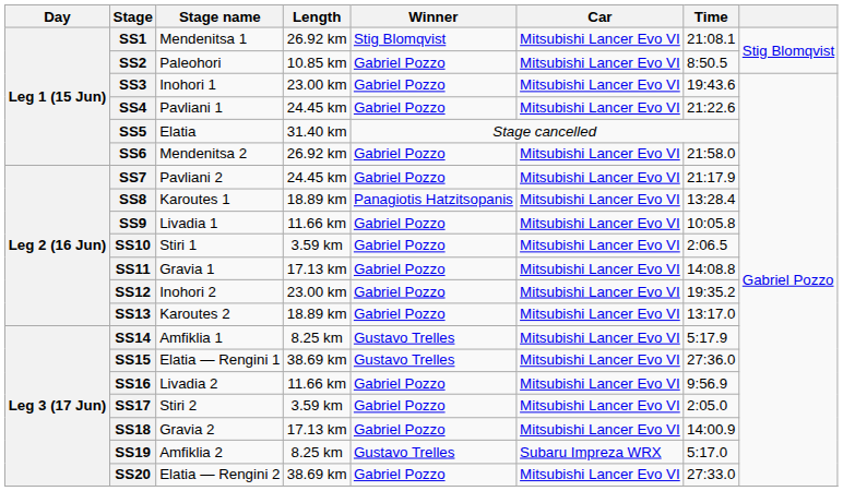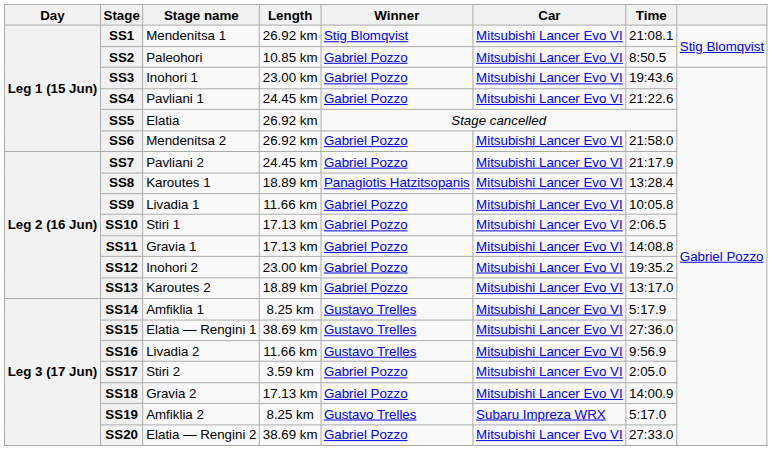 <table class="wikitable" style="font-size: 85%;">
 <tr>
 <th>Day</th>
 <th>Stage</th>
 <th>Stage name</th>
 <th>Length</th>
 <th>Winner</th>
 <th>Car</th>
 <th>Time</th>
 <th></th>
 </tr>
 <tr>
 <th rowspan="6">Leg 1 (15 Jun)</th>
 <th>SS1</th>
 <td>Mendenitsa 1</td>
 <td align="center">26.92 km</td>
 <td> <a href='#'>Stig Blomqvist</a></td>
 <td><a href='#'>Mitsubishi Lancer Evo VI</a></td>
 <td>21:08.1</td>
 <td rowspan="2"> <a href='#'>Stig Blomqvist</a></td>
 </tr>
 <tr>
 <th>SS2</th>
 <td>Paleohori</td>
 <td align="center">10.85 km</td>
 <td> <a href='#'>Gabriel Pozzo</a></td>
 <td><a href='#'>Mitsubishi Lancer Evo VI</a></td>
 <td>8:50.5</td>
 </tr>
 <tr>
 <th>SS3</th>
 <td>Inohori 1</td>
 <td align="center">23.00 km</td>
 <td> <a href='#'>Gabriel Pozzo</a></td>
 <td><a href='#'>Mitsubishi Lancer Evo VI</a></td>
 <td>19:43.6</td>
 <td rowspan="18"> <a href='#'>Gabriel Pozzo</a></td>
 </tr>
 <tr>
 <th>SS4</th>
 <td>Pavliani 1</td>
 <td align="center">24.45 km</td>
 <td> <a href='#'>Gabriel Pozzo</a></td>
 <td><a href='#'>Mitsubishi Lancer Evo VI</a></td>
 <td>21:22.6</td>
 </tr>
 <tr>
 <th>SS5</th>
 <td>Elatia</td>
-<td align="center">31.40 km</td>
+<td align="center">26.92 km</td>
 <td colspan="3" align="center"><em>Stage cancelled</em></td>
 </tr>
 <tr>
 <th>SS6</th>
 <td>Mendenitsa 2</td>
 <td align="center">26.92 km</td>
 <td> <a href='#'>Gabriel Pozzo</a></td>
 <td><a href='#'>Mitsubishi Lancer Evo VI</a></td>
 <td>21:58.0</td>
 </tr>
 <tr>
 <th rowspan="7">Leg 2 (16 Jun)</th>
 <th>SS7</th>
 <td>Pavliani 2</td>
 <td align="center">24.45 km</td>
 <td> <a href='#'>Gabriel Pozzo</a></td>
 <td><a href='#'>Mitsubishi Lancer Evo VI</a></td>
 <td>21:17.9</td>
 </tr>
 <tr>
 <th>SS8</th>
 <td>Karoutes 1</td>
 <td align="center">18.89 km</td>
 <td> <a href='#'>Panagiotis Hatzitsopanis</a></td>
 <td><a href='#'>Mitsubishi Lancer Evo VI</a></td>
 <td>13:28.4</td>
 </tr>
 <tr>
 <th>SS9</th>
 <td>Livadia 1</td>
 <td align="center">11.66 km</td>
 <td> <a href='#'>Gabriel Pozzo</a></td>
 <td><a href='#'>Mitsubishi Lancer Evo VI</a></td>
 <td>10:05.8</td>
 </tr>
 <tr>
 <th>SS10</th>
 <td>Stiri 1</td>
-<td align="center">3.59 km</td>
+<td align="center">17.13 km</td>
 <td> <a href='#'>Gabriel Pozzo</a></td>
 <td><a href='#'>Mitsubishi Lancer Evo VI</a></td>
 <td>2:06.5</td>
 </tr>
 <tr>
 <th>SS11</th>
 <td>Gravia 1</td>
 <td align="center">17.13 km</td>
 <td> <a href='#'>Gabriel Pozzo</a></td>
 <td><a href='#'>Mitsubishi Lancer Evo VI</a></td>
 <td>14:08.8</td>
 </tr>
 <tr>
 <th>SS12</th>
 <td>Inohori 2</td>
 <td align="center">23.00 km</td>
 <td> <a href='#'>Gabriel Pozzo</a></td>
 <td><a href='#'>Mitsubishi Lancer Evo VI</a></td>
 <td>19:35.2</td>
 </tr>
 <tr>
 <th>SS13</th>
 <td>Karoutes 2</td>
 <td align="center">18.89 km</td>
 <td> <a href='#'>Gabriel Pozzo</a></td>
 <td><a href='#'>Mitsubishi Lancer Evo VI</a></td>
 <td>13:17.0</td>
 </tr>
 <tr>
 <th rowspan="7">Leg 3 (17 Jun)</th>
 <th>SS14</th>
 <td>Amfiklia 1</td>
 <td align="center">8.25 km</td>
 <td> <a href='#'>Gustavo Trelles</a></td>
 <td><a href='#'>Mitsubishi Lancer Evo VI</a></td>
 <td>5:17.9</td>
 </tr>
 <tr>
 <th>SS15</th>
 <td>Elatia — Rengini 1</td>
 <td align="center">38.69 km</td>
 <td> <a href='#'>Gustavo Trelles</a></td>
 <td><a href='#'>Mitsubishi Lancer Evo VI</a></td>
 <td>27:36.0</td>
 </tr>
 <tr>
 <th>SS16</th>
 <td>Livadia 2</td>
 <td align="center">11.66 km</td>
-<td> <a href='#'>Gabriel Pozzo</a></td>
+<td> <a href='#'>Gustavo Trelles</a></td>
 <td><a href='#'>Mitsubishi Lancer Evo VI</a></td>
 <td>9:56.9</td>
 </tr>
 <tr>
 <th>SS17</th>
 <td>Stiri 2</td>
 <td align="center">3.59 km</td>
 <td> <a href='#'>Gabriel Pozzo</a></td>
 <td><a href='#'>Mitsubishi Lancer Evo VI</a></td>
 <td>2:05.0</td>
 </tr>
 <tr>
 <th>SS18</th>
 <td>Gravia 2</td>
 <td align="center">17.13 km</td>
 <td> <a href='#'>Gabriel Pozzo</a></td>
 <td><a href='#'>Mitsubishi Lancer Evo VI</a></td>
 <td>14:00.9</td>
 </tr>
 <tr>
 <th>SS19</th>
 <td>Amfiklia 2</td>
 <td align="center">8.25 km</td>
 <td> <a href='#'>Gustavo Trelles</a></td>
 <td><a href='#'>Subaru Impreza WRX</a></td>
 <td>5:17.0</td>
 </tr>
 <tr>
 <th>SS20</th>
 <td>Elatia — Rengini 2</td>
 <td align="center">38.69 km</td>
 <td> <a href='#'>Gabriel Pozzo</a></td>
 <td><a href='#'>Mitsubishi Lancer Evo VI</a></td>
 <td>27:33.0</td>
 </tr>
 <tr>
 </tr>
 </table>
